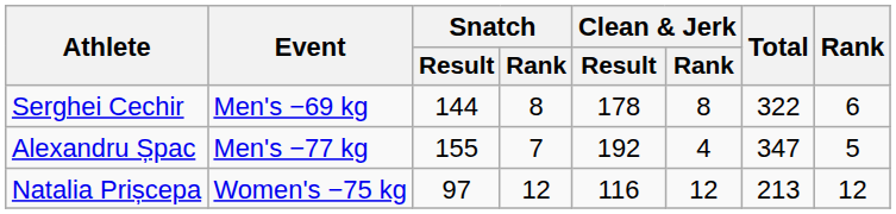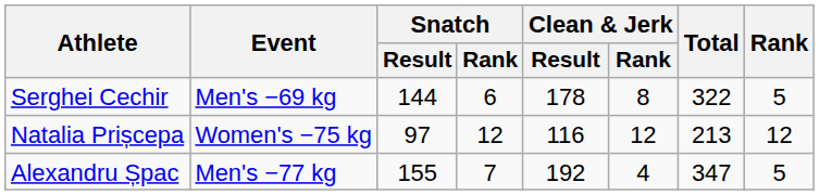 <table class="wikitable" style="font-size:90%">
 <tr>
 <th rowspan="2">Athlete</th>
 <th rowspan="2">Event</th>
 <th colspan="2">Snatch</th>
 <th colspan="2">Clean & Jerk</th>
 <th rowspan="2">Total</th>
 <th rowspan="2">Rank</th>
 </tr>
 <tr style="font-size:95%">
 <th>Result</th>
 <th>Rank</th>
 <th>Result</th>
 <th>Rank</th>
 </tr>
 <tr align=center>
 <td align=left><a href='#'>Serghei Cechir</a></td>
 <td align=left><a href='#'>Men's −69 kg</a></td>
 <td>144</td>
-<td>8</td>
+<td>6</td>
 <td>178</td>
 <td>8</td>
 <td>322</td>
-<td>6</td>
-</tr>
-<tr align=center>
-<td align=left><a href='#'>Alexandru Șpac</a></td>
-<td align=left><a href='#'>Men's −77 kg</a></td>
-<td>155</td>
-<td>7</td>
-<td>192</td>
-<td>4</td>
-<td>347</td>
 <td>5</td>
 </tr>
 <tr align=center>
 <td align=left><a href='#'>Natalia Prișcepa</a></td>
 <td align=left><a href='#'>Women's −75 kg</a></td>
 <td>97</td>
 <td>12</td>
 <td>116</td>
 <td>12</td>
 <td>213</td>
 <td>12</td>
 </tr>
+<tr align=center>
+<td align=left><a href='#'>Alexandru Șpac</a></td>
+<td align=left><a href='#'>Men's −77 kg</a></td>
+<td>155</td>
+<td>7</td>
+<td>192</td>
+<td>4</td>
+<td>347</td>
+<td>5</td>
+</tr>
 </table>
